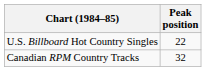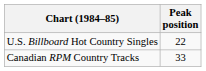 <table class="wikitable">
 <tr>
 <th>Chart (1984–85)</th>
 <th>Peak<br>position</th>
 </tr>
 <tr>
 <td align="left">U.S. <em>Billboard</em> Hot Country Singles</td>
 <td align="center">22</td>
 </tr>
 <tr>
 <td align="left">Canadian <em>RPM</em> Country Tracks</td>
-<td align="center">32</td>
+<td align="center">33</td>
 </tr>
 </table>
